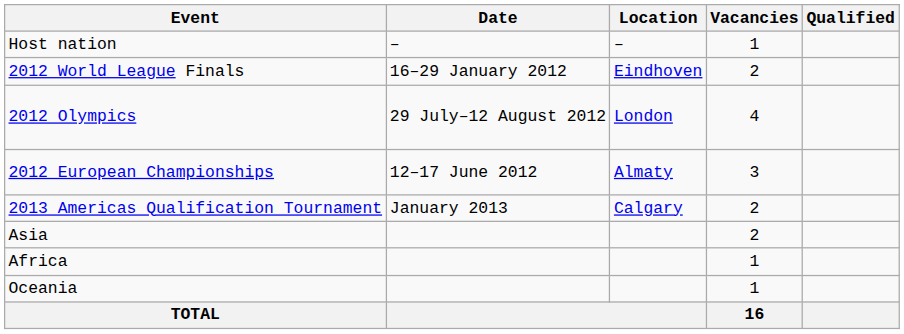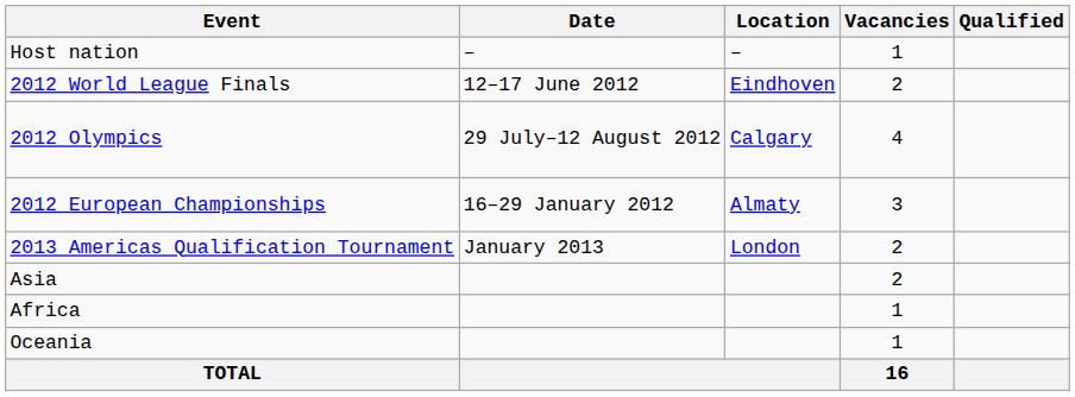 <table class="wikitable">
 <tr>
 <th>Event</th>
 <th>Date</th>
 <th>Location</th>
 <th>Vacancies</th>
 <th>Qualified</th>
 </tr>
 <tr>
 <td>Host nation</td>
 <td>–</td>
 <td>–</td>
 <td align=center>1</td>
 <td></td>
 </tr>
 <tr>
 <td><a href='#'>2012 World League</a> Finals</td>
-<td>16–29 January 2012</td>
+<td>12–17 June 2012</td>
 <td> <a href='#'>Eindhoven</a></td>
 <td align=center>2</td>
 <td><br></td>
 </tr>
 <tr>
 <td><a href='#'>2012 Olympics</a></td>
 <td>29 July–12 August 2012</td>
-<td> <a href='#'>London</a></td>
+<td> <a href='#'>Calgary</a></td>
 <td align=center>4</td>
 <td><br><br><br></td>
 </tr>
 <tr>
 <td><a href='#'>2012 European Championships</a></td>
-<td>12–17 June 2012</td>
+<td>16–29 January 2012</td>
 <td> <a href='#'>Almaty</a></td>
 <td align=center>3</td>
 <td><br><br></td>
 </tr>
 <tr>
 <td><a href='#'>2013 Americas Qualification Tournament</a></td>
 <td>January 2013</td>
-<td> <a href='#'>Calgary</a></td>
+<td> <a href='#'>London</a></td>
 <td align=center>2</td>
 <td><br></td>
 </tr>
 <tr>
 <td>Asia</td>
 <td></td>
 <td></td>
 <td align=center>2</td>
 <td><br></td>
 </tr>
 <tr>
 <td>Africa</td>
 <td></td>
 <td></td>
 <td align=center>1</td>
 <td></td>
 </tr>
 <tr>
 <td>Oceania</td>
 <td></td>
 <td></td>
 <td align=center>1</td>
 <td></td>
 </tr>
 <tr>
 <th>TOTAL</th>
 <th colspan="2"></th>
 <th>16</th>
 <th></th>
 </tr>
 </table>
